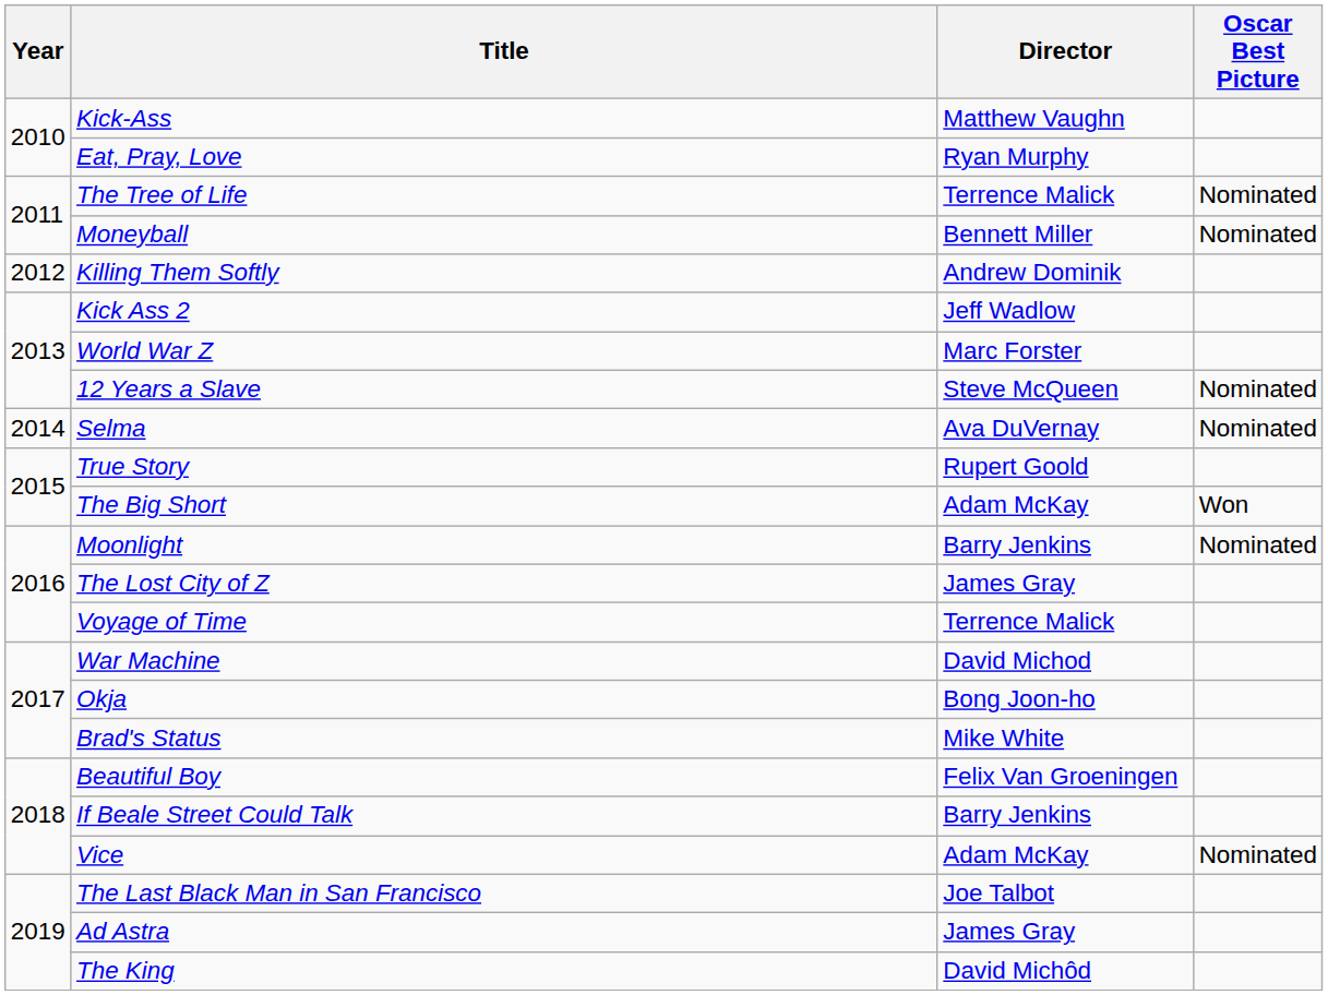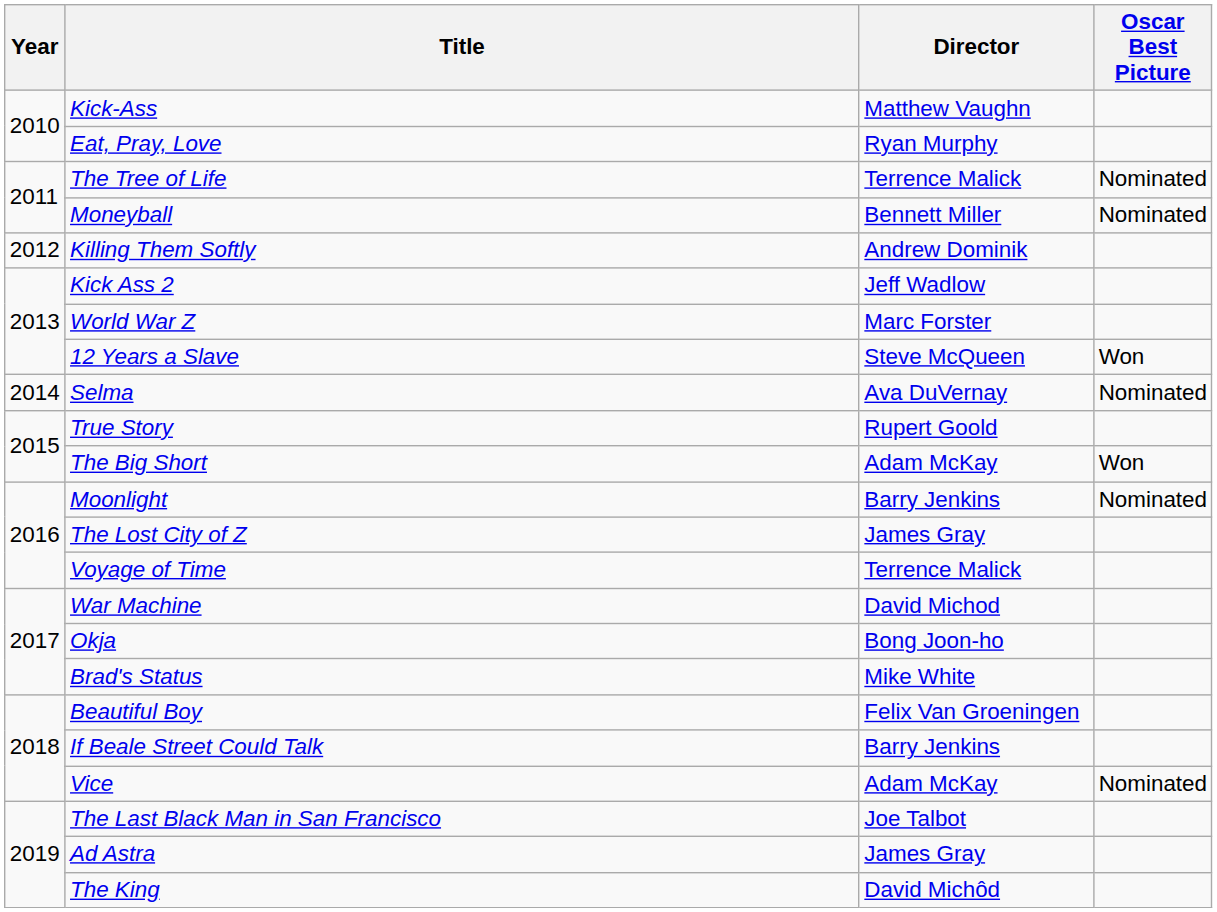 <table class="wikitable sortable">
 <tr>
 <th scope="col" style="width:1em;">Year</th>
 <th scope="col" style="width:35em;">Title</th>
 <th scope="col" style="width:10em;">Director</th>
 <th scope="col" style="width:1em;"><a href='#'>Oscar Best Picture</a></th>
 </tr>
 <tr>
 <td rowspan="2">2010</td>
 <td><em><a href='#'>Kick-Ass</a></em></td>
 <td><a href='#'>Matthew Vaughn</a></td>
 <td></td>
 </tr>
 <tr>
 <td><em><a href='#'>Eat, Pray, Love</a></em></td>
 <td><a href='#'>Ryan Murphy</a></td>
 <td></td>
 </tr>
 <tr>
 <td rowspan="2">2011</td>
 <td><em><a href='#'>The Tree of Life</a></em></td>
 <td><a href='#'>Terrence Malick</a></td>
 <td>Nominated</td>
 </tr>
 <tr>
 <td><em><a href='#'>Moneyball</a></em></td>
 <td><a href='#'>Bennett Miller</a></td>
 <td>Nominated</td>
 </tr>
 <tr>
 <td>2012</td>
 <td><em><a href='#'>Killing Them Softly</a></em></td>
 <td><a href='#'>Andrew Dominik</a></td>
 <td></td>
 </tr>
 <tr>
 <td rowspan="3">2013</td>
 <td><em><a href='#'>Kick Ass 2</a></em></td>
 <td><a href='#'>Jeff Wadlow</a></td>
 <td></td>
 </tr>
 <tr>
 <td><em><a href='#'>World War Z</a></em></td>
 <td><a href='#'>Marc Forster</a></td>
 <td></td>
 </tr>
 <tr>
 <td><em><a href='#'>12 Years a Slave</a></em></td>
 <td><a href='#'>Steve McQueen</a></td>
-<td>Nominated</td>
+<td>Won</td>
 </tr>
 <tr>
 <td>2014</td>
 <td><em><a href='#'>Selma</a></em></td>
 <td><a href='#'>Ava DuVernay</a></td>
 <td>Nominated</td>
 </tr>
 <tr>
 <td rowspan="2">2015</td>
 <td><em><a href='#'>True Story</a></em></td>
 <td><a href='#'>Rupert Goold</a></td>
 <td></td>
 </tr>
 <tr>
 <td><em><a href='#'>The Big Short</a></em></td>
 <td><a href='#'>Adam McKay</a></td>
 <td>Won</td>
 </tr>
 <tr>
 <td rowspan="3">2016</td>
 <td><em><a href='#'>Moonlight</a></em></td>
 <td><a href='#'>Barry Jenkins</a></td>
 <td>Nominated</td>
 </tr>
 <tr>
 <td><em><a href='#'>The Lost City of Z</a></em></td>
 <td><a href='#'>James Gray</a></td>
 <td></td>
 </tr>
 <tr>
 <td><em><a href='#'>Voyage of Time</a></em></td>
 <td><a href='#'>Terrence Malick</a></td>
 <td></td>
 </tr>
 <tr>
 <td rowspan="3">2017</td>
 <td><em><a href='#'>War Machine</a></em></td>
 <td><a href='#'>David Michod</a></td>
 <td></td>
 </tr>
 <tr>
 <td><em><a href='#'>Okja</a></em></td>
 <td><a href='#'>Bong Joon-ho</a></td>
 <td></td>
 </tr>
 <tr>
 <td><em><a href='#'>Brad's Status</a></em></td>
 <td><a href='#'>Mike White</a></td>
 <td></td>
 </tr>
 <tr>
 <td rowspan="3">2018</td>
 <td><em><a href='#'>Beautiful Boy</a></em></td>
 <td><a href='#'>Felix Van Groeningen</a></td>
 <td></td>
 </tr>
 <tr>
 <td><em><a href='#'>If Beale Street Could Talk</a></em></td>
 <td><a href='#'>Barry Jenkins</a></td>
 <td></td>
 </tr>
 <tr>
 <td><a href='#'><em>Vice</em></a></td>
 <td><a href='#'>Adam McKay</a></td>
 <td>Nominated</td>
 </tr>
 <tr>
 <td rowspan="3">2019</td>
 <td><em><a href='#'>The Last Black Man in San Francisco</a></em></td>
 <td><a href='#'>Joe Talbot</a></td>
 <td></td>
 </tr>
 <tr>
 <td><em><a href='#'>Ad Astra</a></em></td>
 <td><a href='#'>James Gray</a></td>
 <td></td>
 </tr>
 <tr>
 <td><em><a href='#'>The King</a></em></td>
 <td><a href='#'>David Michôd</a></td>
 <td></td>
 </tr>
 </table>
